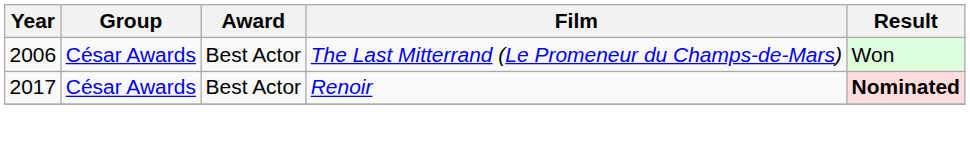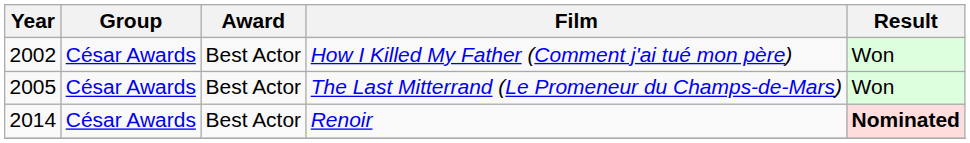 <table style="font-size: 100%;" class="wikitable">
 <tr>
 <th>Year</th>
 <th>Group</th>
 <th>Award</th>
 <th>Film</th>
 <th>Result</th>
 </tr>
 <tr>
-<td>2006</td>
+<td>2002</td>
+<td><a href='#'>César Awards</a></td>
+<td>Best Actor</td>
+<td><em><a href='#'>How I Killed My Father</a> (<a href='#'>Comment j'ai tué mon père</a>)</em></td>
+<td style="background: #ddffdd">Won</td>
+</tr>
+<tr>
+<td>2005</td>
 <td><a href='#'>César Awards</a></td>
 <td>Best Actor</td>
 <td><em><a href='#'>The Last Mitterrand</a> (<a href='#'>Le Promeneur du Champs-de-Mars</a>)</em></td>
 <td style="background: #ddffdd">Won</td>
 </tr>
 <tr>
-<td>2017</td>
+<td>2014</td>
 <td><a href='#'>César Awards</a></td>
 <td>Best Actor</td>
 <td><em><a href='#'>Renoir</a></em></td>
 <td style="background: #ffdddd"><strong>Nominated</strong></td>
 </tr>
 <tr>
 </tr>
 </table>
